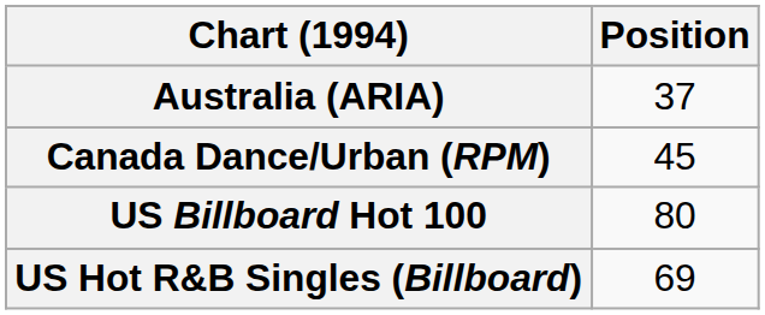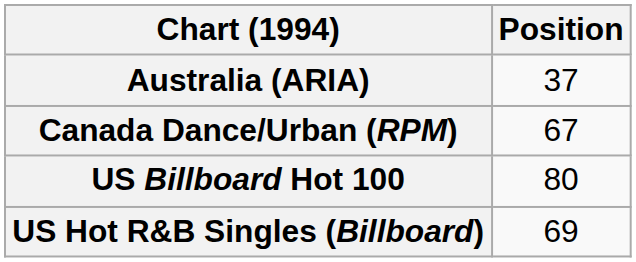 <table class="wikitable sortable plainrowheaders" style="text-align:center">
 <tr>
 <th>Chart (1994)</th>
 <th>Position</th>
 </tr>
 <tr>
 <th scope="row">Australia (ARIA)</th>
 <td>37</td>
 </tr>
 <tr>
 <th scope="row">Canada Dance/Urban (<em>RPM</em>)</th>
-<td>45</td>
+<td>67</td>
 </tr>
 <tr>
 <th scope="row">US <em>Billboard</em> Hot 100</th>
 <td>80</td>
 </tr>
 <tr>
 <th scope="row">US Hot R&B Singles (<em>Billboard</em>)</th>
 <td>69</td>
 </tr>
 </table>
